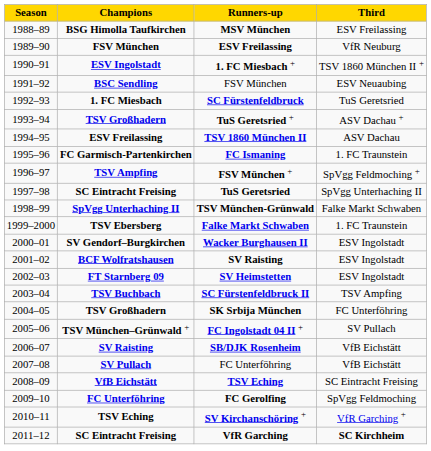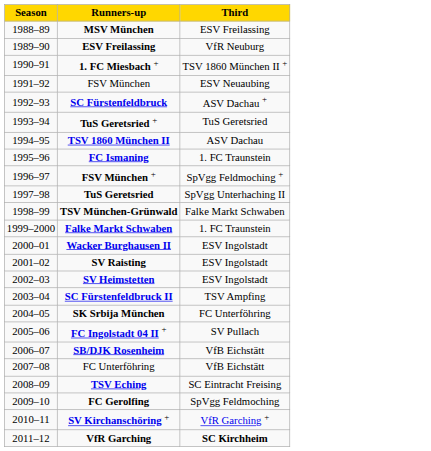 <table class="wikitable">
 <tr align="center" style="background:#FFD700">
 <td><strong>Season</strong></td>
-<td><strong>Champions</strong></td>
 <td><strong>Runners-up</strong></td>
 <td><strong>Third</strong></td>
 </tr>
 <tr align="center">
 <td>1988–89</td>
-<td><strong>BSG Himolla Taufkirchen</strong></td>
 <td><strong>MSV München</strong></td>
 <td>ESV Freilassing</td>
 </tr>
 <tr align="center">
 <td>1989–90</td>
-<td><strong>FSV München</strong></td>
 <td><strong>ESV Freilassing</strong></td>
 <td>VfR Neuburg</td>
 </tr>
 <tr align="center">
 <td>1990–91</td>
-<td><strong><a href='#'>ESV Ingolstadt</a></strong></td>
 <td><strong>1. FC Miesbach</strong> <sup>+</sup></td>
 <td>TSV 1860 München II <sup>+</sup></td>
 </tr>
 <tr align="center">
 <td>1991–92</td>
-<td><strong><a href='#'>BSC Sendling</a></strong></td>
 <td>FSV München</td>
 <td>ESV Neuaubing</td>
 </tr>
 <tr align="center">
 <td>1992–93</td>
-<td><strong>1. FC Miesbach</strong></td>
 <td><strong><a href='#'>SC Fürstenfeldbruck</a></strong></td>
+<td>ASV Dachau <sup>+</sup></td>
+</tr>
+<tr align="center">
+<td>1993–94</td>
+<td><strong>TuS Geretsried</strong> <sup>+</sup></td>
 <td>TuS Geretsried</td>
 </tr>
 <tr align="center">
-<td>1993–94</td>
-<td><strong><a href='#'>TSV Großhadern</a></strong></td>
-<td><strong>TuS Geretsried</strong> <sup>+</sup></td>
-<td>ASV Dachau <sup>+</sup></td>
-</tr>
-<tr align="center">
 <td>1994–95</td>
-<td><strong>ESV Freilassing</strong></td>
 <td><strong><a href='#'>TSV 1860 München II</a></strong></td>
 <td>ASV Dachau</td>
 </tr>
 <tr align="center">
 <td>1995–96</td>
-<td><strong>FC Garmisch-Partenkirchen</strong></td>
 <td><strong><a href='#'>FC Ismaning</a></strong></td>
 <td>1. FC Traunstein</td>
 </tr>
 <tr align="center">
 <td>1996–97</td>
-<td><strong><a href='#'>TSV Ampfing</a></strong></td>
 <td><strong>FSV München</strong> <sup>+</sup></td>
 <td>SpVgg Feldmoching <sup>+</sup></td>
 </tr>
 <tr align="center">
 <td>1997–98</td>
-<td><strong>SC Eintracht Freising</strong></td>
 <td><strong>TuS Geretsried</strong></td>
 <td>SpVgg Unterhaching II</td>
 </tr>
 <tr align="center">
 <td>1998–99</td>
-<td><strong><a href='#'>SpVgg Unterhaching II</a></strong></td>
 <td><strong>TSV München-Grünwald</strong></td>
 <td>Falke Markt Schwaben</td>
 </tr>
 <tr align="center">
 <td>1999–2000</td>
-<td><strong>TSV Ebersberg</strong></td>
 <td><strong><a href='#'>Falke Markt Schwaben</a></strong></td>
 <td>1. FC Traunstein</td>
 </tr>
 <tr align="center">
 <td>2000–01</td>
-<td><strong>SV Gendorf–Burgkirchen</strong></td>
 <td><strong><a href='#'>Wacker Burghausen II</a></strong></td>
 <td>ESV Ingolstadt</td>
 </tr>
 <tr align="center">
 <td>2001–02</td>
-<td><strong><a href='#'>BCF Wolfratshausen</a></strong></td>
 <td><strong>SV Raisting</strong></td>
 <td>ESV Ingolstadt</td>
 </tr>
 <tr align="center">
 <td>2002–03</td>
-<td><strong><a href='#'>FT Starnberg 09</a></strong></td>
 <td><strong><a href='#'>SV Heimstetten</a></strong></td>
 <td>ESV Ingolstadt</td>
 </tr>
 <tr align="center">
 <td>2003–04</td>
-<td><strong><a href='#'>TSV Buchbach</a></strong></td>
 <td><strong><a href='#'>SC Fürstenfeldbruck II</a></strong></td>
 <td>TSV Ampfing</td>
 </tr>
 <tr align="center">
 <td>2004–05</td>
-<td><strong>TSV Großhadern</strong></td>
 <td><strong>SK Srbija München</strong></td>
 <td>FC Unterföhring</td>
 </tr>
 <tr align="center">
 <td>2005–06</td>
-<td><strong>TSV München–Grünwald</strong> <sup>+</sup></td>
 <td><strong><a href='#'>FC Ingolstadt 04 II</a></strong> <sup>+</sup></td>
 <td>SV Pullach</td>
 </tr>
 <tr align="center">
 <td>2006–07</td>
-<td><strong><a href='#'>SV Raisting</a></strong></td>
 <td><strong><a href='#'>SB/DJK Rosenheim</a></strong></td>
 <td>VfB Eichstätt</td>
 </tr>
 <tr align="center">
 <td>2007–08</td>
-<td><strong><a href='#'>SV Pullach</a></strong></td>
 <td>FC Unterföhring</td>
 <td>VfB Eichstätt</td>
 </tr>
 <tr align="center">
 <td>2008–09</td>
-<td><strong><a href='#'>VfB Eichstätt</a></strong></td>
 <td><strong><a href='#'>TSV Eching</a></strong></td>
 <td>SC Eintracht Freising</td>
 </tr>
 <tr align="center">
 <td>2009–10</td>
-<td><strong><a href='#'>FC Unterföhring</a></strong></td>
 <td><strong>FC Gerolfing</strong></td>
 <td>SpVgg Feldmoching</td>
 </tr>
 <tr align="center">
 <td>2010–11</td>
-<td><strong>TSV Eching</strong></td>
 <td><strong><a href='#'>SV Kirchanschöring</a></strong> <sup>+</sup></td>
 <td><a href='#'>VfR Garching</a> <sup>+</sup></td>
 </tr>
 <tr align="center">
 <td>2011–12</td>
-<td><strong>SC Eintracht Freising</strong></td>
 <td><strong>VfR Garching</strong></td>
 <td><strong>SC Kirchheim</strong></td>
 </tr>
 </table>
